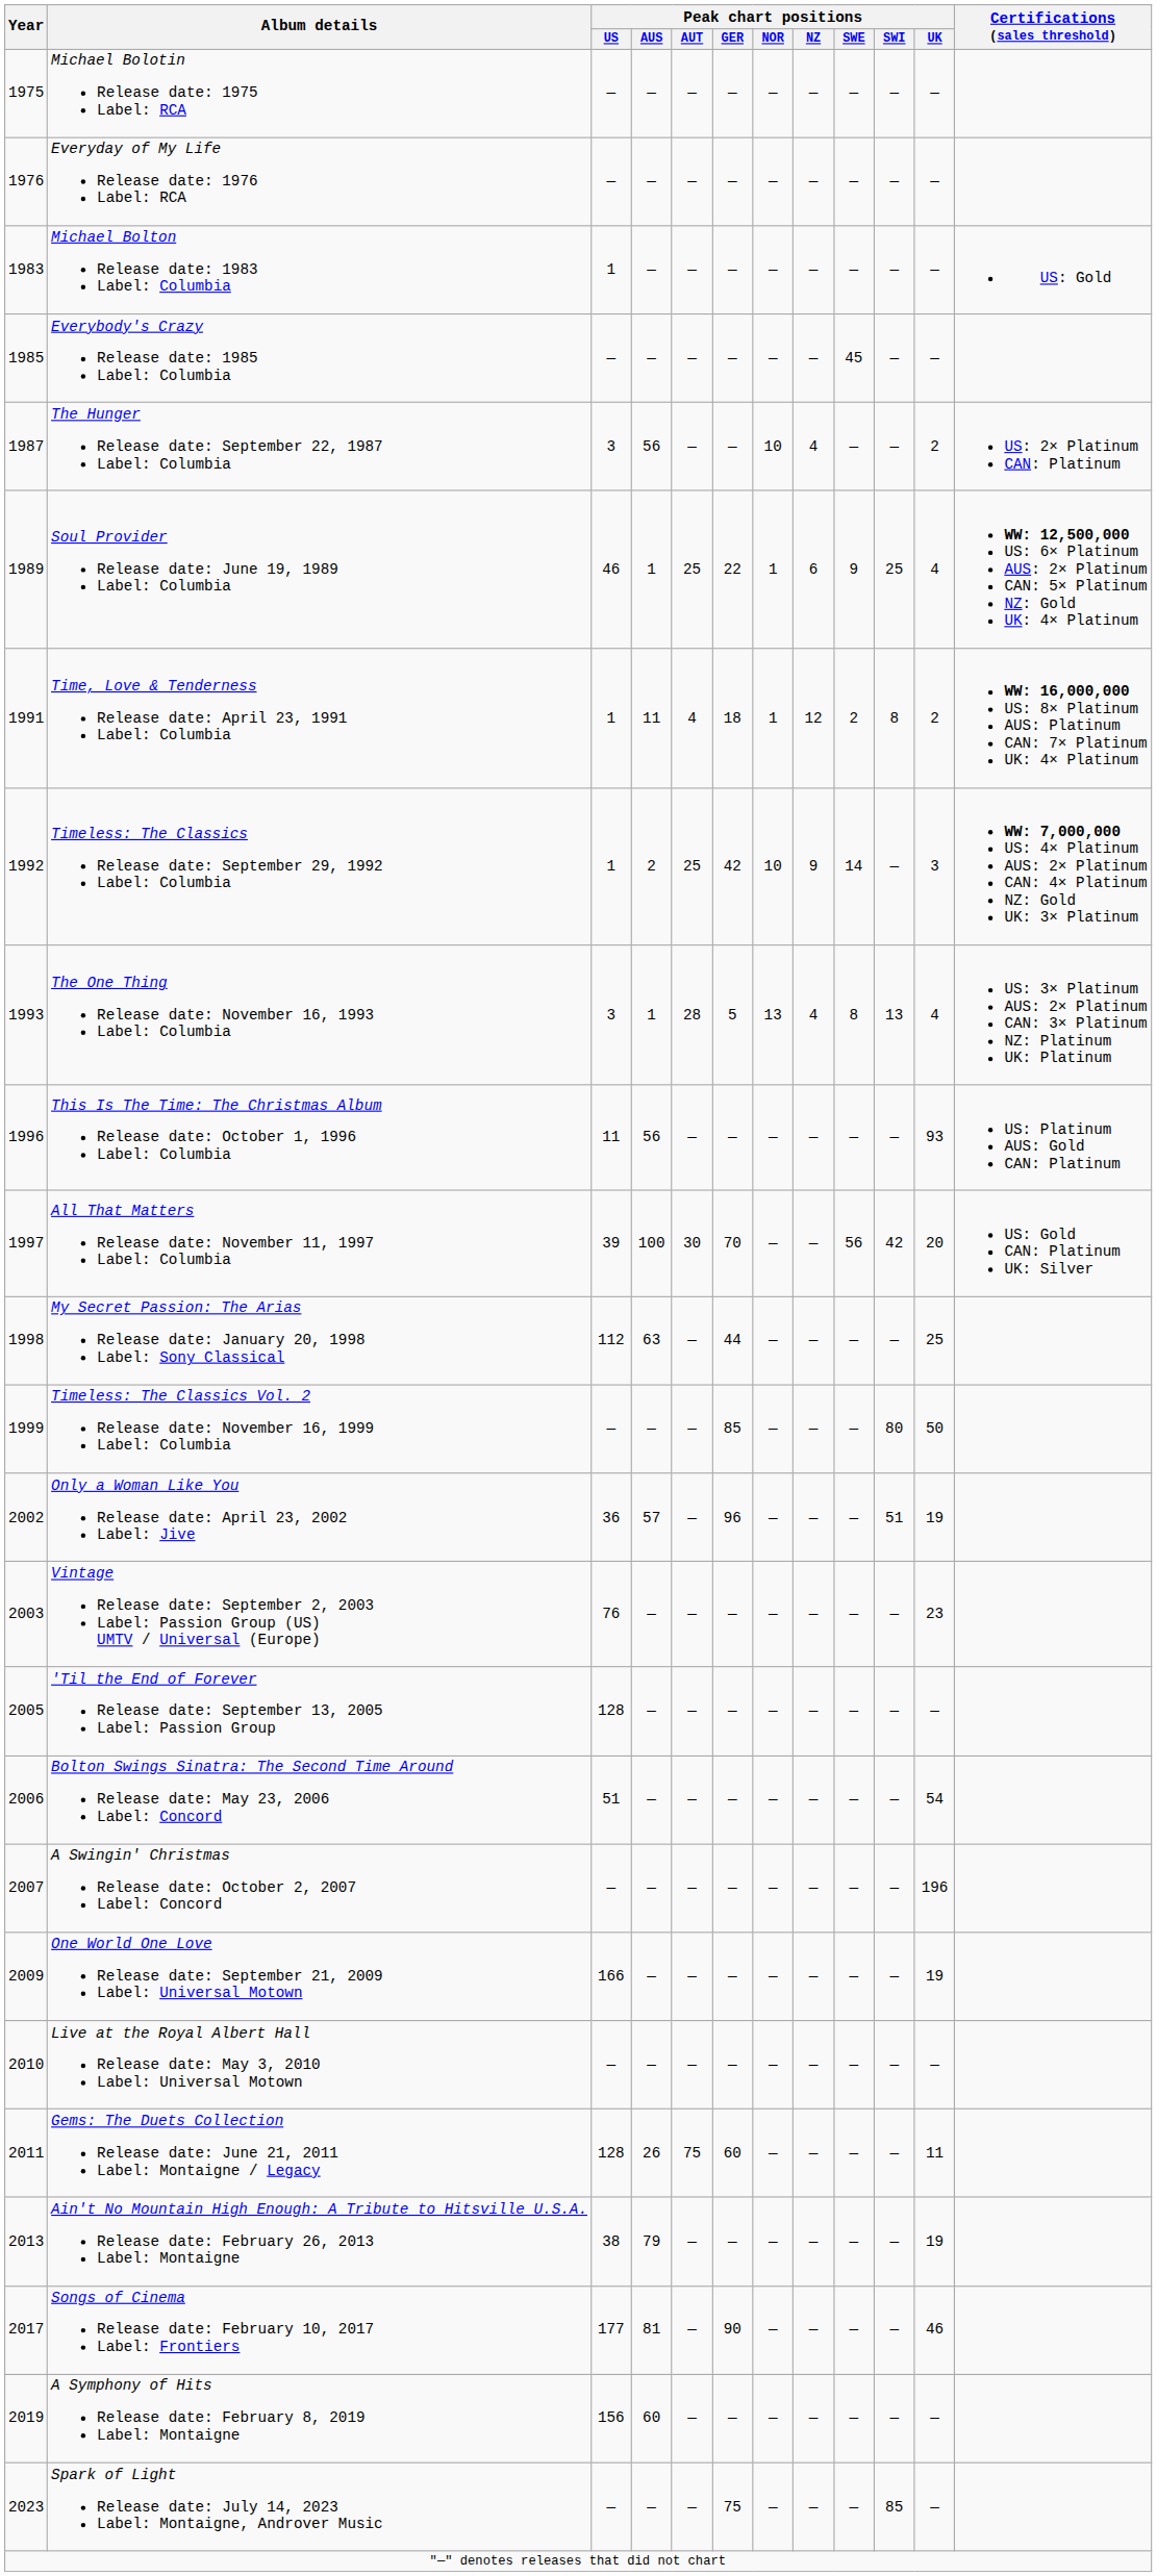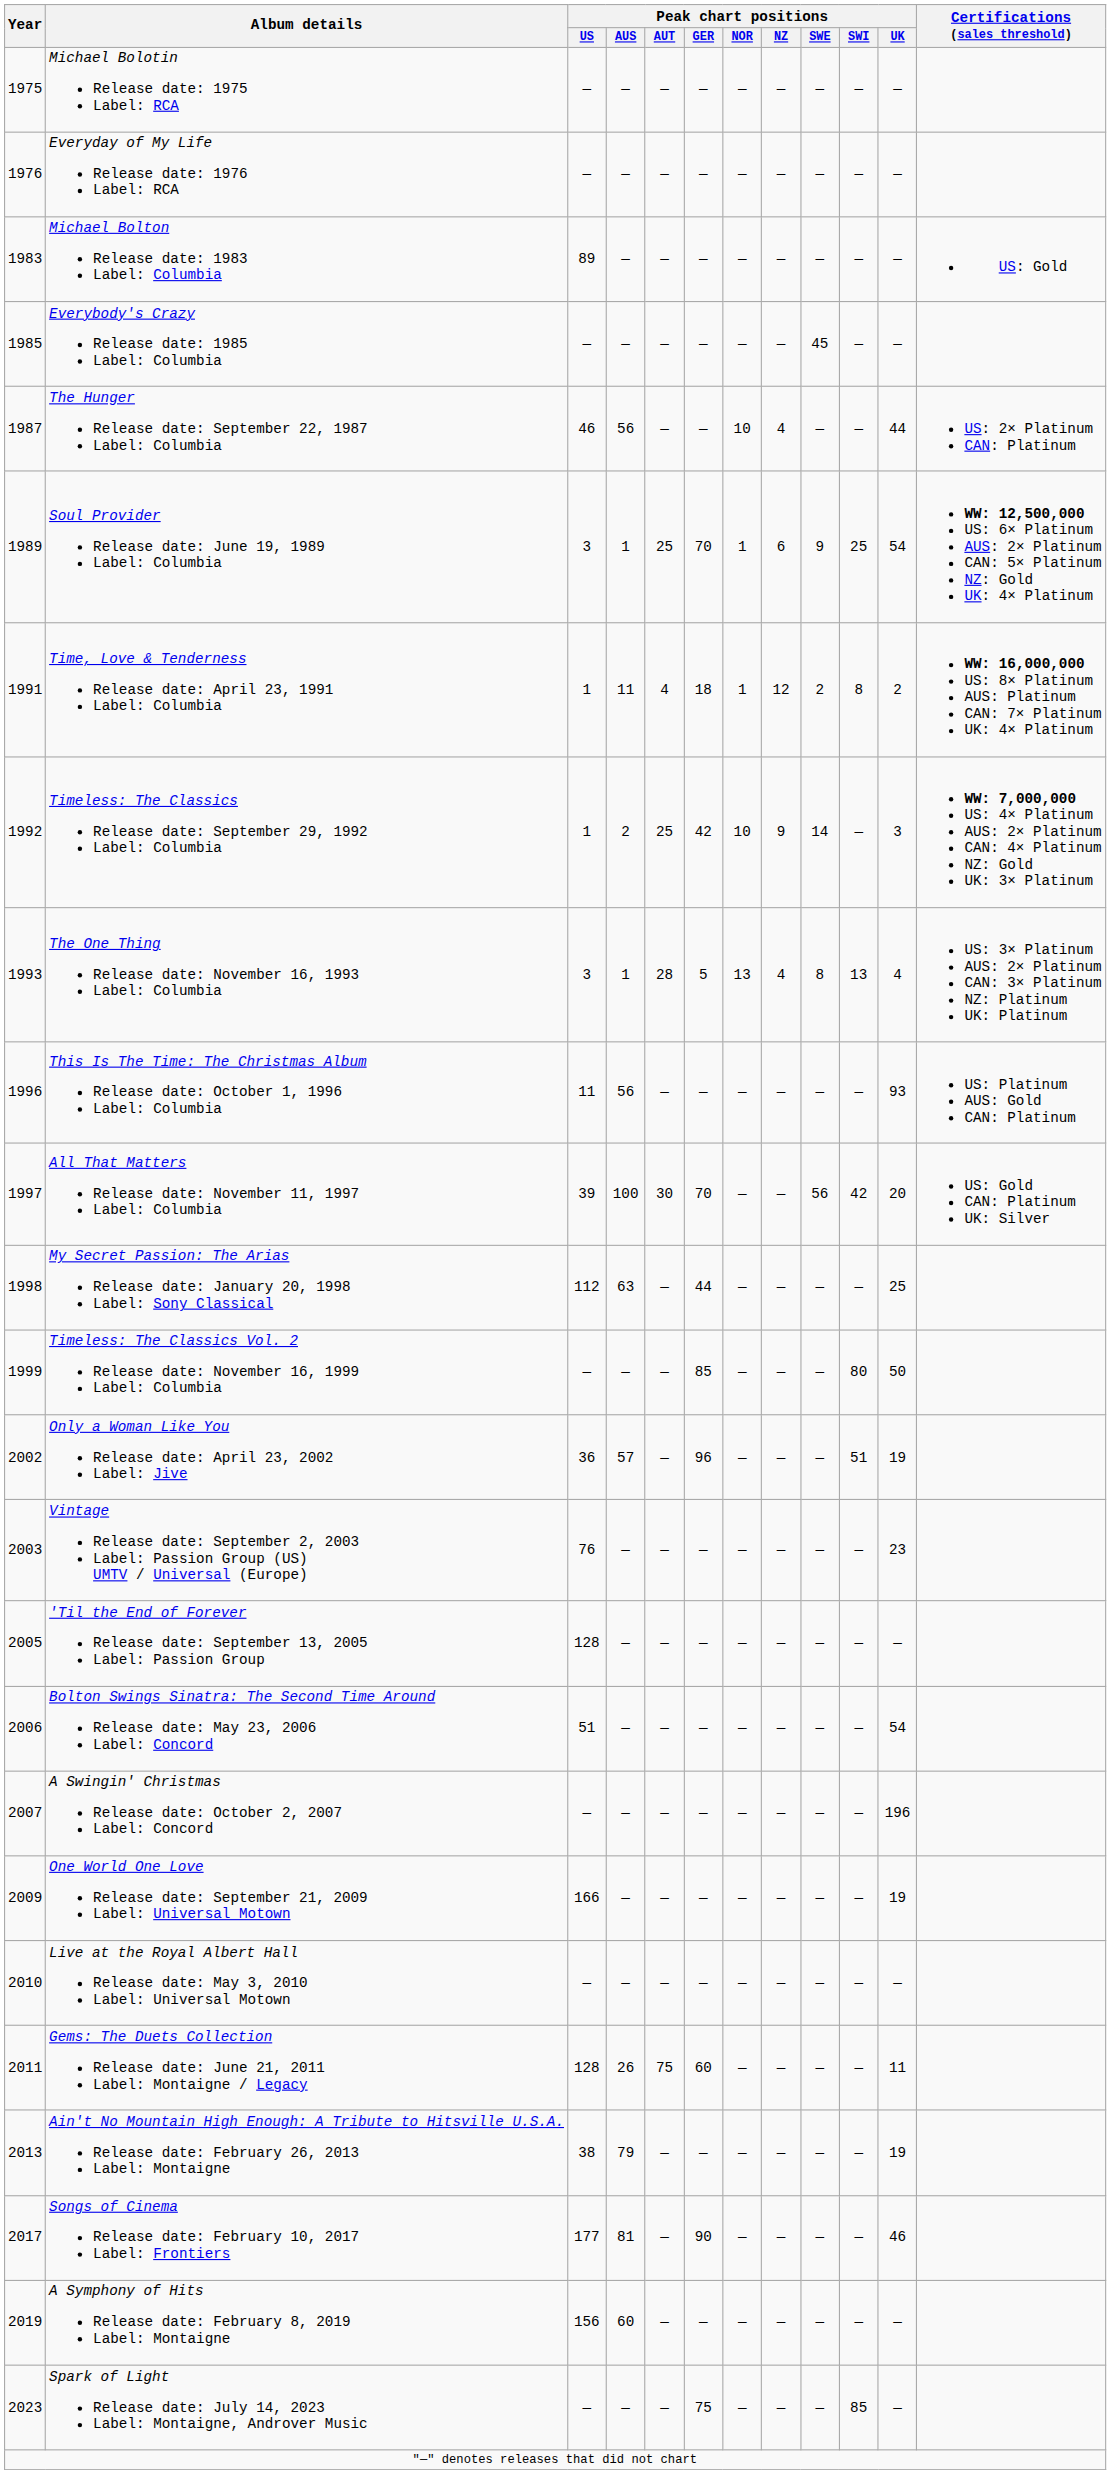 <table class="wikitable" style="text-align:center;">
 <tr>
 <th rowspan="2">Year</th>
 <th rowspan="2">Album details</th>
 <th colspan="9">Peak chart positions</th>
 <th rowspan="2"><a href='#'>Certifications</a><br><small>(<a href='#'>sales threshold</a>)</small></th>
 </tr>
 <tr style="font-size:smaller;">
 <th width="30"><a href='#'>US</a><br></th>
 <th width="30"><a href='#'>AUS</a><br></th>
 <th width="30"><a href='#'>AUT</a><br></th>
 <th width="30"><a href='#'>GER</a><br></th>
 <th width="30"><a href='#'>NOR</a><br></th>
 <th width="30"><a href='#'>NZ</a><br></th>
 <th width="30"><a href='#'>SWE</a><br></th>
 <th width="30"><a href='#'>SWI</a><br></th>
 <th width="30"><a href='#'>UK</a><br></th>
 </tr>
 <tr>
 <td>1975</td>
 <td align="left"><em>Michael Bolotin</em><br><ul><li>Release date: 1975</li><li>Label: <a href='#'>RCA</a></li></ul></td>
 <td>—</td>
 <td>—</td>
 <td>—</td>
 <td>—</td>
 <td>—</td>
 <td>—</td>
 <td>—</td>
 <td>—</td>
 <td>—</td>
 <td></td>
 </tr>
 <tr>
 <td>1976</td>
 <td align="left"><em>Everyday of My Life</em><br><ul><li>Release date: 1976</li><li>Label: RCA</li></ul></td>
 <td>—</td>
 <td>—</td>
 <td>—</td>
 <td>—</td>
 <td>—</td>
 <td>—</td>
 <td>—</td>
 <td>—</td>
 <td>—</td>
 <td></td>
 </tr>
 <tr>
 <td>1983</td>
 <td align="left"><em><a href='#'>Michael Bolton</a></em><br><ul><li>Release date: 1983</li><li>Label: <a href='#'>Columbia</a></li></ul></td>
-<td>1</td>
+<td>89</td>
 <td>—</td>
 <td>—</td>
 <td>—</td>
 <td>—</td>
 <td>—</td>
 <td>—</td>
 <td>—</td>
 <td>—</td>
 <td><br><ul><li><a href='#'>US</a>: Gold</li></ul></td>
 </tr>
 <tr>
 <td>1985</td>
 <td align="left"><em><a href='#'>Everybody's Crazy</a></em><br><ul><li>Release date: 1985</li><li>Label: Columbia</li></ul></td>
 <td>—</td>
 <td>—</td>
 <td>—</td>
 <td>—</td>
 <td>—</td>
 <td>—</td>
 <td>45</td>
 <td>—</td>
 <td>—</td>
 <td></td>
 </tr>
 <tr>
 <td>1987</td>
 <td align="left"><em><a href='#'>The Hunger</a></em><br><ul><li>Release date: September 22, 1987</li><li>Label: Columbia</li></ul></td>
-<td>3</td>
+<td>46</td>
 <td>56</td>
 <td>—</td>
 <td>—</td>
 <td>10</td>
 <td>4</td>
 <td>—</td>
 <td>—</td>
-<td>2</td>
+<td>44</td>
 <td align="left"><br><ul><li><a href='#'>US</a>: 2× Platinum</li><li><a href='#'>CAN</a>: Platinum</li></ul></td>
 </tr>
 <tr>
 <td>1989</td>
 <td align="left"><em><a href='#'>Soul Provider</a></em><br><ul><li>Release date: June 19, 1989</li><li>Label: Columbia</li></ul></td>
-<td>46</td>
+<td>3</td>
 <td>1</td>
 <td>25</td>
-<td>22</td>
+<td>70</td>
 <td>1</td>
 <td>6</td>
 <td>9</td>
 <td>25</td>
-<td>4</td>
+<td>54</td>
 <td align="left"><br><ul><li><strong>WW: 12,500,000</strong></li><li>US: 6× Platinum</li><li><a href='#'>AUS</a>: 2× Platinum</li><li>CAN: 5× Platinum</li><li><a href='#'>NZ</a>: Gold</li><li><a href='#'>UK</a>: 4× Platinum</li></ul></td>
 </tr>
 <tr>
 <td>1991</td>
 <td align="left"><em><a href='#'>Time, Love & Tenderness</a></em><br><ul><li>Release date: April 23, 1991</li><li>Label: Columbia</li></ul></td>
 <td>1</td>
 <td>11</td>
 <td>4</td>
 <td>18</td>
 <td>1</td>
 <td>12</td>
 <td>2</td>
 <td>8</td>
 <td>2</td>
 <td align="left"><br><ul><li><strong>WW:</strong> <strong>16,000,000</strong></li><li>US: 8× Platinum</li><li>AUS: Platinum</li><li>CAN: 7× Platinum</li><li>UK: 4× Platinum</li></ul></td>
 </tr>
 <tr>
 <td>1992</td>
 <td align="left"><em><a href='#'>Timeless: The Classics</a></em><br><ul><li>Release date: September 29, 1992</li><li>Label: Columbia</li></ul></td>
 <td>1</td>
 <td>2</td>
 <td>25</td>
 <td>42</td>
 <td>10</td>
 <td>9</td>
 <td>14</td>
 <td>—</td>
 <td>3</td>
 <td align="left"><br><ul><li><strong>WW:</strong> <strong>7,000,000</strong></li><li>US: 4× Platinum</li><li>AUS: 2× Platinum</li><li>CAN: 4× Platinum</li><li>NZ: Gold</li><li>UK: 3× Platinum</li></ul></td>
 </tr>
 <tr>
 <td>1993</td>
 <td align="left"><em><a href='#'>The One Thing</a></em><br><ul><li>Release date: November 16, 1993</li><li>Label: Columbia</li></ul></td>
 <td>3</td>
 <td>1</td>
 <td>28</td>
 <td>5</td>
 <td>13</td>
 <td>4</td>
 <td>8</td>
 <td>13</td>
 <td>4</td>
 <td align="left"><br><ul><li>US: 3× Platinum</li><li>AUS: 2× Platinum</li><li>CAN: 3× Platinum</li><li>NZ: Platinum</li><li>UK: Platinum</li></ul></td>
 </tr>
 <tr>
 <td>1996</td>
 <td align="left"><em><a href='#'>This Is The Time: The Christmas Album</a></em><br><ul><li>Release date: October 1, 1996</li><li>Label: Columbia</li></ul></td>
 <td>11</td>
 <td>56</td>
 <td>—</td>
 <td>—</td>
 <td>—</td>
 <td>—</td>
 <td>—</td>
 <td>—</td>
 <td>93</td>
 <td align="left"><br><ul><li>US: Platinum</li><li>AUS: Gold</li><li>CAN: Platinum</li></ul></td>
 </tr>
 <tr>
 <td>1997</td>
 <td align="left"><em><a href='#'>All That Matters</a></em><br><ul><li>Release date: November 11, 1997</li><li>Label: Columbia</li></ul></td>
 <td>39</td>
 <td>100</td>
 <td>30</td>
 <td>70</td>
 <td>—</td>
 <td>—</td>
 <td>56</td>
 <td>42</td>
 <td>20</td>
 <td align="left"><br><ul><li>US: Gold</li><li>CAN: Platinum</li><li>UK: Silver</li></ul></td>
 </tr>
 <tr>
 <td>1998</td>
 <td align="left"><em><a href='#'>My Secret Passion: The Arias</a></em><br><ul><li>Release date: January 20, 1998</li><li>Label: <a href='#'>Sony Classical</a></li></ul></td>
 <td>112</td>
 <td>63</td>
 <td>—</td>
 <td>44</td>
 <td>—</td>
 <td>—</td>
 <td>—</td>
 <td>—</td>
 <td>25</td>
 <td></td>
 </tr>
 <tr>
 <td>1999</td>
 <td align="left"><em><a href='#'>Timeless: The Classics Vol. 2</a></em><br><ul><li>Release date: November 16, 1999</li><li>Label: Columbia</li></ul></td>
 <td>—</td>
 <td>—</td>
 <td>—</td>
 <td>85</td>
 <td>—</td>
 <td>—</td>
 <td>—</td>
 <td>80</td>
 <td>50</td>
 <td></td>
 </tr>
 <tr>
 <td>2002</td>
 <td align="left"><em><a href='#'>Only a Woman Like You</a></em><br><ul><li>Release date: April 23, 2002</li><li>Label: <a href='#'>Jive</a></li></ul></td>
 <td>36</td>
 <td>57</td>
 <td>—</td>
 <td>96</td>
 <td>—</td>
 <td>—</td>
 <td>—</td>
 <td>51</td>
 <td>19</td>
 <td></td>
 </tr>
 <tr>
 <td>2003</td>
 <td align="left"><em><a href='#'>Vintage</a></em><br><ul><li>Release date: September 2, 2003</li><li>Label: Passion Group (US)<br><a href='#'>UMTV</a> / <a href='#'>Universal</a> (Europe)</li></ul></td>
 <td>76</td>
 <td>—</td>
 <td>—</td>
 <td>—</td>
 <td>—</td>
 <td>—</td>
 <td>—</td>
 <td>—</td>
 <td>23</td>
 <td></td>
 </tr>
 <tr>
 <td>2005</td>
 <td align="left"><em><a href='#'>'Til the End of Forever</a></em><br><ul><li>Release date: September 13, 2005</li><li>Label: Passion Group</li></ul></td>
 <td>128</td>
 <td>—</td>
 <td>—</td>
 <td>—</td>
 <td>—</td>
 <td>—</td>
 <td>—</td>
 <td>—</td>
 <td>—</td>
 <td></td>
 </tr>
 <tr>
 <td>2006</td>
 <td align="left"><em><a href='#'>Bolton Swings Sinatra: The Second Time Around</a></em><br><ul><li>Release date: May 23, 2006</li><li>Label: <a href='#'>Concord</a></li></ul></td>
 <td>51</td>
 <td>—</td>
 <td>—</td>
 <td>—</td>
 <td>—</td>
 <td>—</td>
 <td>—</td>
 <td>—</td>
 <td>54</td>
 <td></td>
 </tr>
 <tr>
 <td>2007</td>
 <td align="left"><em>A Swingin' Christmas</em><br><ul><li>Release date: October 2, 2007</li><li>Label: Concord</li></ul></td>
 <td>—</td>
 <td>—</td>
 <td>—</td>
 <td>—</td>
 <td>—</td>
 <td>—</td>
 <td>—</td>
 <td>—</td>
 <td>196</td>
 <td></td>
 </tr>
 <tr>
 <td>2009</td>
 <td align="left"><em><a href='#'>One World One Love</a></em><br><ul><li>Release date: September 21, 2009</li><li>Label: <a href='#'>Universal Motown</a></li></ul></td>
 <td>166</td>
 <td>—</td>
 <td>—</td>
 <td>—</td>
 <td>—</td>
 <td>—</td>
 <td>—</td>
 <td>—</td>
 <td>19</td>
 <td></td>
 </tr>
 <tr>
 <td>2010</td>
 <td align="left"><em>Live at the Royal Albert Hall</em><br><ul><li>Release date: May 3, 2010</li><li>Label: Universal Motown</li></ul></td>
 <td>—</td>
 <td>—</td>
 <td>—</td>
 <td>—</td>
 <td>—</td>
 <td>—</td>
 <td>—</td>
 <td>—</td>
 <td>—</td>
 <td></td>
 </tr>
 <tr>
 <td>2011</td>
 <td align="left"><em><a href='#'>Gems: The Duets Collection</a></em><br><ul><li>Release date: June 21, 2011</li><li>Label: Montaigne / <a href='#'>Legacy</a></li></ul></td>
 <td>128</td>
 <td>26</td>
 <td>75</td>
 <td>60</td>
 <td>—</td>
 <td>—</td>
 <td>—</td>
 <td>—</td>
 <td>11</td>
 <td></td>
 </tr>
 <tr>
 <td>2013</td>
 <td align="left"><em><a href='#'>Ain't No Mountain High Enough: A Tribute to Hitsville U.S.A.</a></em><br><ul><li>Release date: February 26, 2013</li><li>Label: Montaigne</li></ul></td>
 <td>38</td>
 <td>79</td>
 <td>—</td>
 <td>—</td>
 <td>—</td>
 <td>—</td>
 <td>—</td>
 <td>—</td>
 <td>19</td>
 <td></td>
 </tr>
 <tr>
 <td>2017</td>
 <td align="left"><em><a href='#'>Songs of Cinema</a></em><br><ul><li>Release date: February 10, 2017</li><li>Label: <a href='#'>Frontiers</a></li></ul></td>
 <td>177</td>
 <td>81</td>
 <td>—</td>
 <td>90</td>
 <td>—</td>
 <td>—</td>
 <td>—</td>
 <td>—</td>
 <td>46</td>
 <td></td>
 </tr>
 <tr>
 <td>2019</td>
 <td align="left"><em>A Symphony of Hits</em><br><ul><li>Release date: February 8, 2019</li><li>Label: Montaigne</li></ul></td>
 <td>156</td>
 <td>60</td>
 <td>—</td>
 <td>—</td>
 <td>—</td>
 <td>—</td>
 <td>—</td>
 <td>—</td>
 <td>—</td>
 <td></td>
 </tr>
 <tr>
 <td>2023</td>
 <td align="left"><em>Spark of Light</em><br><ul><li>Release date: July 14, 2023</li><li>Label: Montaigne, Androver Music</li></ul></td>
 <td>—</td>
 <td>—</td>
 <td>—</td>
 <td>75</td>
 <td>—</td>
 <td>—</td>
 <td>—</td>
 <td>85</td>
 <td>—</td>
 <td></td>
 </tr>
 <tr>
 <td colspan="12" style="font-size:85%">"—" denotes releases that did not chart</td>
 </tr>
 </table>
